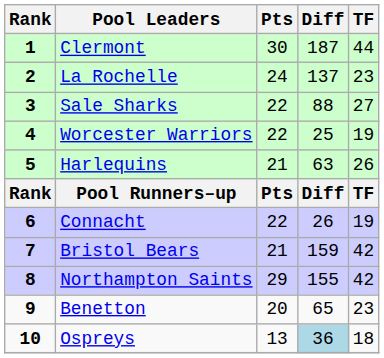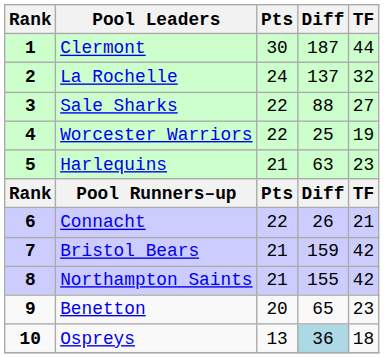 <table class="wikitable" style="text-align: center;">
 <tr>
 <th>Rank</th>
 <th>Pool Leaders</th>
 <th>Pts</th>
 <th>Diff</th>
 <th>TF</th>
 </tr>
 <tr bgcolor="#ccffcc">
 <td><strong>1</strong></td>
 <td align=left> <a href='#'>Clermont</a></td>
 <td>30</td>
 <td>187</td>
 <td>44</td>
 </tr>
 <tr bgcolor="#ccffcc">
 <td><strong>2</strong></td>
 <td align=left> <a href='#'>La Rochelle</a></td>
 <td>24</td>
 <td>137</td>
-<td>23</td>
+<td>32</td>
 </tr>
 <tr bgcolor="#ccffcc">
 <td><strong>3</strong></td>
 <td align=left> <a href='#'>Sale Sharks</a></td>
 <td>22</td>
 <td>88</td>
 <td>27</td>
 </tr>
 <tr bgcolor="#ccffcc">
 <td><strong>4</strong></td>
 <td align=left> <a href='#'>Worcester Warriors</a></td>
 <td>22</td>
 <td>25</td>
 <td>19</td>
 </tr>
 <tr bgcolor="#ccffcc">
 <td><strong>5</strong></td>
 <td align=left> <a href='#'>Harlequins</a></td>
 <td>21</td>
 <td>63</td>
-<td>26</td>
+<td>23</td>
 </tr>
 <tr bgcolor="#ccffcc">
 <th>Rank</th>
 <th>Pool Runners–up</th>
 <th>Pts</th>
 <th>Diff</th>
 <th>TF</th>
 </tr>
 <tr bgcolor="#ccccff">
 <td><strong>6</strong></td>
 <td align=left> <a href='#'>Connacht</a></td>
 <td>22</td>
 <td>26</td>
-<td>19</td>
+<td>21</td>
 </tr>
 <tr bgcolor="#ccccff">
 <td><strong>7</strong></td>
 <td align=left> <a href='#'>Bristol Bears</a></td>
 <td>21</td>
 <td>159</td>
 <td>42</td>
 </tr>
 <tr bgcolor="#ccccff">
 <td><strong>8</strong></td>
 <td align=left> <a href='#'>Northampton Saints</a></td>
-<td>29</td>
+<td>21</td>
 <td>155</td>
 <td>42</td>
 </tr>
 <tr>
 <td><strong>9</strong></td>
 <td align=left> <a href='#'>Benetton</a></td>
 <td>20</td>
 <td>65</td>
 <td>23</td>
 </tr>
 <tr>
 <td><strong>10</strong></td>
 <td align=left> <a href='#'>Ospreys</a></td>
 <td>13</td>
 <td style="background: lightblue;">36</td>
 <td>18</td>
 </tr>
 <tr>
 </tr>
 </table>
